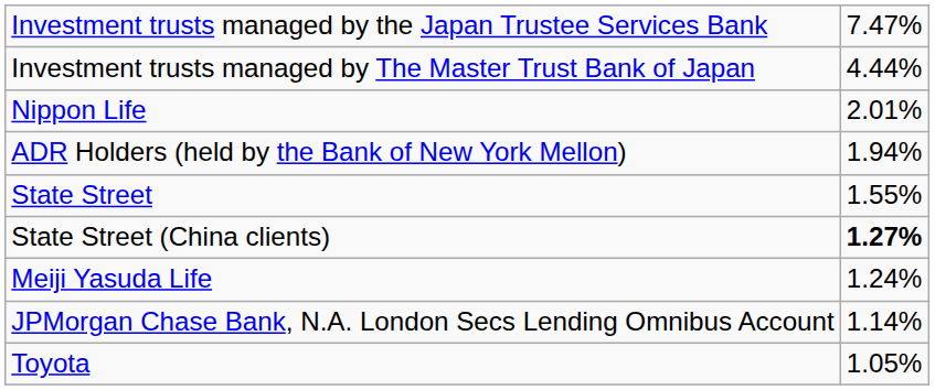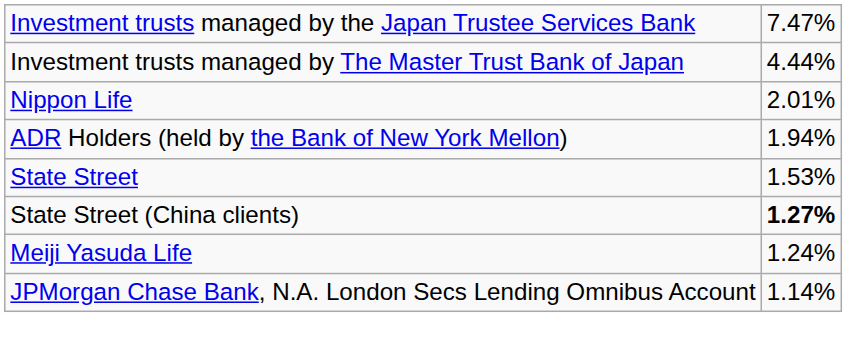 <table class="wikitable">
 <tr>
 <td><a href='#'>Investment trusts</a> managed by the <a href='#'>Japan Trustee Services Bank</a></td>
 <td>7.47%</td>
 </tr>
 <tr>
 <td>Investment trusts managed by <a href='#'>The Master Trust Bank of Japan</a></td>
 <td>4.44%</td>
 </tr>
 <tr>
 <td><a href='#'>Nippon Life</a></td>
 <td>2.01%</td>
 </tr>
 <tr>
 <td><a href='#'>ADR</a> Holders (held by <a href='#'>the Bank of New York Mellon</a>)</td>
 <td>1.94%</td>
 </tr>
 <tr>
 <td><a href='#'>State Street</a></td>
-<td>1.55%</td>
+<td>1.53%</td>
 </tr>
 <tr>
 <td>State Street (China clients)</td>
 <td><strong>1.27%</strong></td>
 </tr>
 <tr>
 <td><a href='#'>Meiji Yasuda Life</a></td>
 <td>1.24%</td>
 </tr>
 <tr>
 <td><a href='#'>JPMorgan Chase Bank</a>, N.A. London Secs Lending Omnibus Account</td>
 <td>1.14%</td>
 </tr>
-<tr>
-<td><a href='#'>Toyota</a></td>
-<td>1.05%</td>
-</tr>
 </table>
